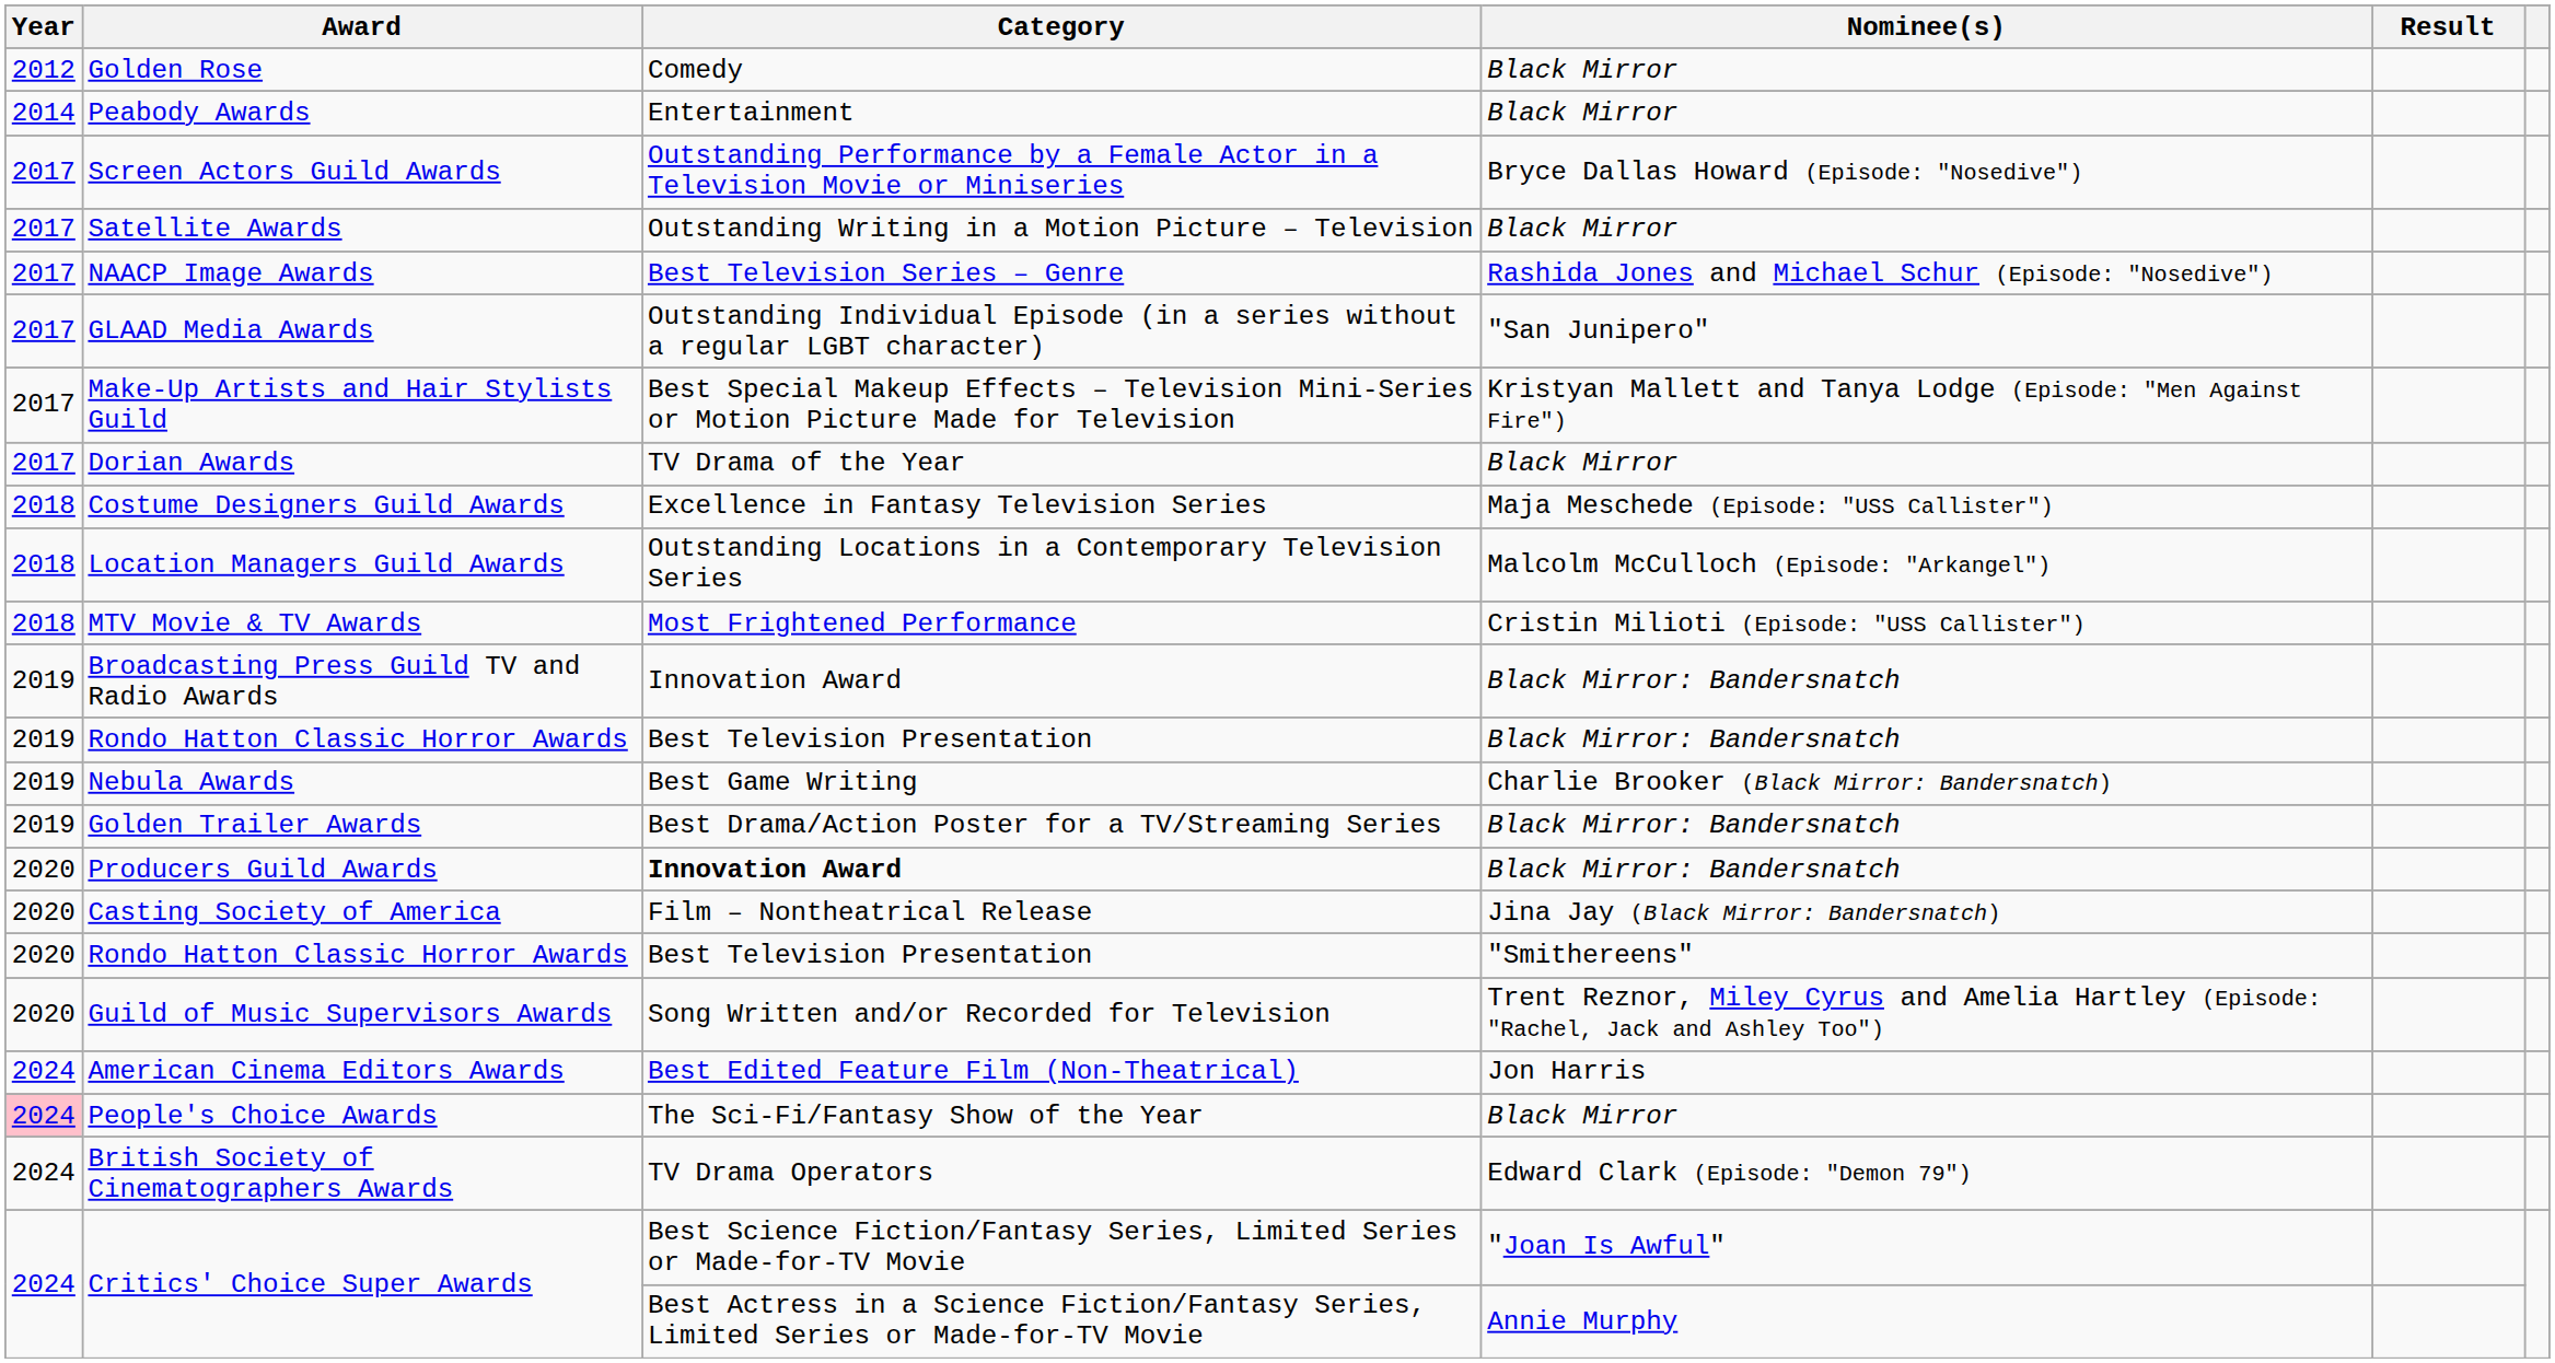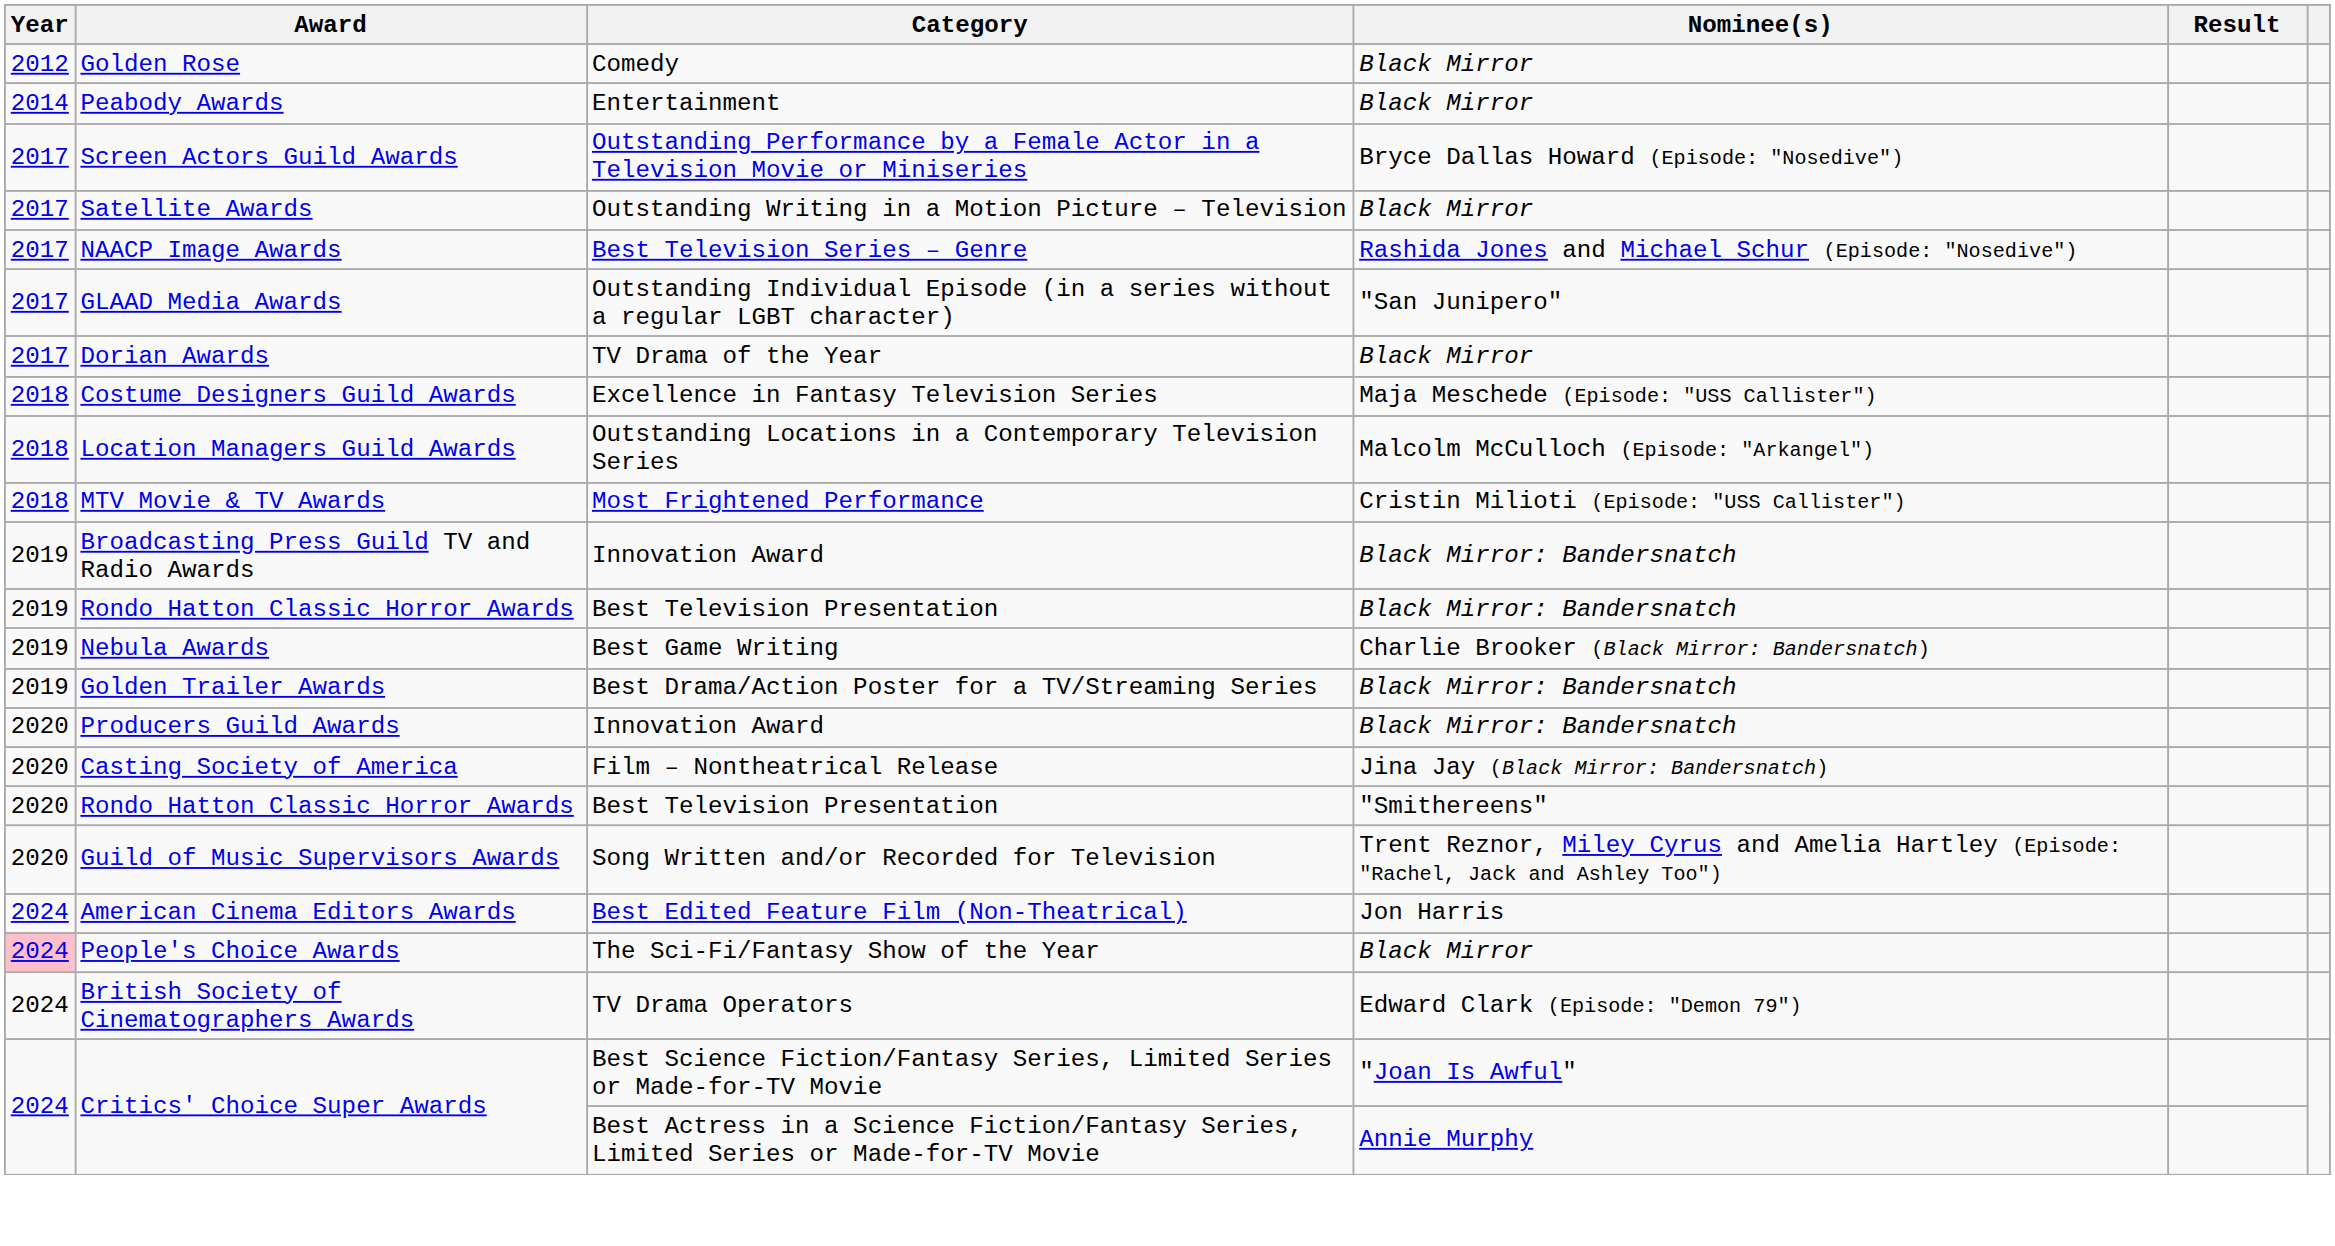 <table class="wikitable sortable">
 <tr>
 <th scope="col" style="width:3%;">Year</th>
 <th scope="col" style="width:22%;">Award</th>
 <th scope="col" style="width:33%;">Category</th>
 <th>Nominee(s)</th>
 <th scope="col" style="width:6%;">Result</th>
 <th scope="col" class="unsortable" style="width:1%;"></th>
 </tr>
 <tr>
 <td style="text-align: center;"><a href='#'>2012</a></td>
 <td><a href='#'>Golden Rose</a></td>
 <td>Comedy</td>
 <td><em>Black Mirror</em></td>
 <td></td>
 <td align="center"></td>
 </tr>
 <tr>
 <td style="text-align: center;"><a href='#'>2014</a></td>
 <td><a href='#'>Peabody Awards</a></td>
 <td>Entertainment</td>
 <td><em>Black Mirror</em></td>
 <td></td>
 <td align="center"></td>
 </tr>
 <tr>
 <td style="text-align: center;"><a href='#'>2017</a></td>
 <td><a href='#'>Screen Actors Guild Awards</a></td>
 <td><a href='#'>Outstanding Performance by a Female Actor in a Television Movie or Miniseries</a></td>
 <td>Bryce Dallas Howard <small>(Episode: "Nosedive")</small></td>
 <td></td>
 <td align="center"></td>
 </tr>
 <tr>
 <td style="text-align: center;"><a href='#'>2017</a></td>
 <td><a href='#'>Satellite Awards</a></td>
 <td>Outstanding Writing in a Motion Picture – Television</td>
 <td><em>Black Mirror</em></td>
 <td></td>
 <td align="center"></td>
 </tr>
 <tr>
 <td style="text-align: center;"><a href='#'>2017</a></td>
 <td><a href='#'>NAACP Image Awards</a></td>
 <td><a href='#'>Best Television Series – Genre</a></td>
 <td><a href='#'>Rashida Jones</a> and <a href='#'>Michael Schur</a> <small>(Episode: "Nosedive")</small></td>
 <td></td>
 <td align="center"></td>
 </tr>
 <tr>
 <td style="text-align: center;"><a href='#'>2017</a></td>
 <td><a href='#'>GLAAD Media Awards</a></td>
 <td>Outstanding Individual Episode (in a series without a regular LGBT character)</td>
 <td>"San Junipero"</td>
-<td></td>
-<td align="center"></td>
-</tr>
-<tr>
-<td style="text-align: center;">2017</td>
-<td><a href='#'>Make-Up Artists and Hair Stylists Guild</a></td>
-<td>Best Special Makeup Effects – Television Mini-Series or Motion Picture Made for Television</td>
-<td>Kristyan Mallett and Tanya Lodge <small>(Episode: "Men Against Fire")</small></td>
 <td></td>
 <td align="center"></td>
 </tr>
 <tr>
 <td style="text-align: center;"><a href='#'>2017</a></td>
 <td><a href='#'>Dorian Awards</a></td>
 <td>TV Drama of the Year</td>
 <td><em>Black Mirror</em></td>
 <td></td>
 <td align="center"></td>
 </tr>
 <tr>
 <td style="text-align: center;"><a href='#'>2018</a></td>
 <td><a href='#'>Costume Designers Guild Awards</a></td>
 <td>Excellence in Fantasy Television Series</td>
 <td>Maja Meschede <small>(Episode: "USS Callister")</small></td>
 <td></td>
 <td align="center"></td>
 </tr>
 <tr>
 <td style="text-align: center;"><a href='#'>2018</a></td>
 <td><a href='#'>Location Managers Guild Awards</a></td>
 <td>Outstanding Locations in a Contemporary Television Series</td>
 <td>Malcolm McCulloch <small>(Episode: "Arkangel")</small></td>
 <td></td>
 <td align="center"></td>
 </tr>
 <tr>
 <td style="text-align: center;"><a href='#'>2018</a></td>
 <td><a href='#'>MTV Movie & TV Awards</a></td>
 <td><a href='#'>Most Frightened Performance</a></td>
 <td>Cristin Milioti <small>(Episode: "USS Callister")</small></td>
 <td></td>
 <td align="center"></td>
 </tr>
 <tr>
 <td style="text-align: center;">2019</td>
 <td><a href='#'>Broadcasting Press Guild</a> TV and Radio Awards</td>
 <td>Innovation Award</td>
 <td><em>Black Mirror: Bandersnatch</em></td>
 <td></td>
 <td align="center"></td>
 </tr>
 <tr>
 <td style="text-align: center;">2019</td>
 <td><a href='#'>Rondo Hatton Classic Horror Awards</a></td>
 <td>Best Television Presentation</td>
 <td><em>Black Mirror: Bandersnatch</em></td>
 <td></td>
 <td align="center"></td>
 </tr>
 <tr>
 <td style="text-align: center;">2019</td>
 <td><a href='#'>Nebula Awards</a></td>
 <td>Best Game Writing</td>
 <td>Charlie Brooker <small>(<em>Black Mirror: Bandersnatch</em>)</small></td>
 <td></td>
 <td align="center"></td>
 </tr>
 <tr>
 <td style="text-align: center;">2019</td>
 <td><a href='#'>Golden Trailer Awards</a></td>
 <td>Best Drama/Action Poster for a TV/Streaming Series</td>
 <td><em>Black Mirror: Bandersnatch</em></td>
 <td></td>
 <td align="center"></td>
 </tr>
 <tr>
 <td style="text-align: center;">2020</td>
 <td><a href='#'>Producers Guild Awards</a></td>
-<td><strong>Innovation Award</strong></td>
+<td>Innovation Award</td>
 <td><em>Black Mirror: Bandersnatch</em></td>
 <td></td>
 <td align="center"></td>
 </tr>
 <tr>
 <td style="text-align: center;">2020</td>
 <td><a href='#'>Casting Society of America</a></td>
 <td>Film – Nontheatrical Release</td>
 <td>Jina Jay <small>(<em>Black Mirror: Bandersnatch</em>)</small></td>
 <td></td>
 <td align="center"></td>
 </tr>
 <tr>
 <td style="text-align: center;">2020</td>
 <td><a href='#'>Rondo Hatton Classic Horror Awards</a></td>
 <td>Best Television Presentation</td>
 <td>"Smithereens"</td>
 <td></td>
 <td align="center"></td>
 </tr>
 <tr>
 <td style="text-align: center;">2020</td>
 <td><a href='#'>Guild of Music Supervisors Awards</a></td>
 <td>Song Written and/or Recorded for Television</td>
 <td>Trent Reznor, <a href='#'>Miley Cyrus</a> and Amelia Hartley <small>(Episode: "Rachel, Jack and Ashley Too")</small></td>
 <td></td>
 <td align="center"></td>
 </tr>
 <tr>
 <td style="text-align: center;"><a href='#'>2024</a></td>
 <td><a href='#'>American Cinema Editors Awards</a></td>
 <td><a href='#'>Best Edited Feature Film (Non-Theatrical)</a></td>
 <td>Jon Harris </td>
 <td></td>
 <td align="center"></td>
 </tr>
 <tr>
 <td style="background: pink; text-align: center;"><a href='#'>2024</a></td>
 <td><a href='#'>People's Choice Awards</a></td>
 <td>The Sci-Fi/Fantasy Show of the Year</td>
 <td><em>Black Mirror</em></td>
 <td></td>
 <td align="center"></td>
 </tr>
 <tr>
 <td style="text-align: center;">2024</td>
 <td><a href='#'>British Society of Cinematographers Awards</a></td>
 <td>TV Drama Operators</td>
 <td>Edward Clark <small>(Episode: "Demon 79")</small></td>
 <td></td>
 <td align="center"></td>
 </tr>
 <tr>
 <td style="text-align: center;" rowspan="2"><a href='#'>2024</a></td>
 <td rowspan="2"><a href='#'>Critics' Choice Super Awards</a></td>
 <td>Best Science Fiction/Fantasy Series, Limited Series or Made-for-TV Movie</td>
 <td>"<a href='#'>Joan Is Awful</a>"</td>
 <td></td>
 <td align="center" rowspan="2"></td>
 </tr>
 <tr>
 <td>Best Actress in a Science Fiction/Fantasy Series, Limited Series or Made-for-TV Movie</td>
 <td><a href='#'>Annie Murphy</a> </td>
 <td></td>
 </tr>
 <tr>
 </tr>
 </table>
